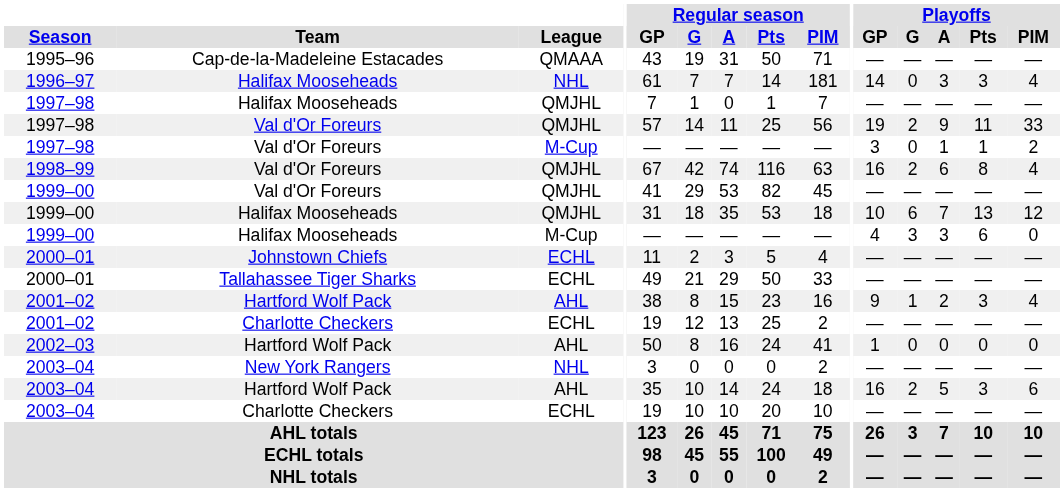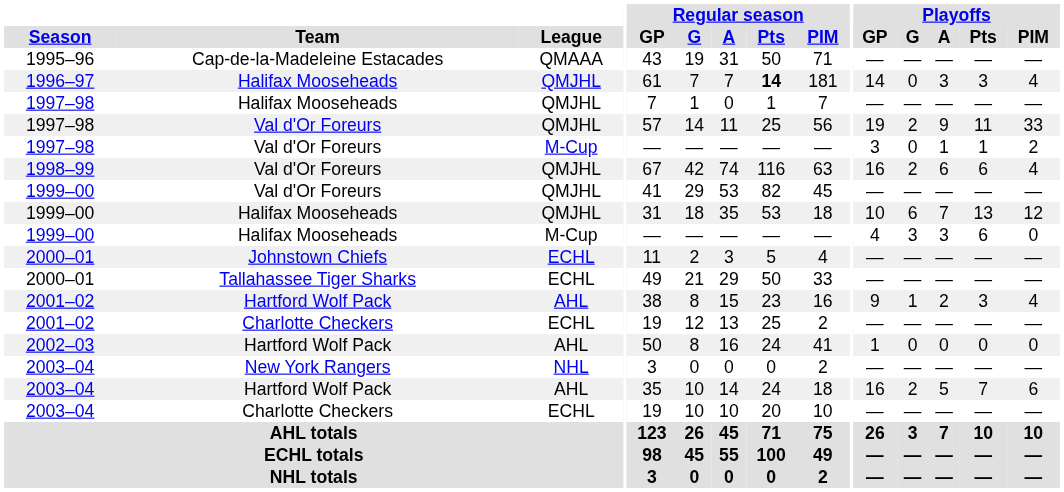 <table border="0" cellpadding="1" cellspacing="0" style="text-align:center; width:60em">
 <tr bgcolor="#e0e0e0">
 <th colspan="3" bgcolor="#ffffff"></th>
 <th rowspan="100" bgcolor="#ffffff"></th>
 <th colspan="5"><a href='#'>Regular season</a></th>
 <th rowspan="100" bgcolor="#ffffff"></th>
 <th colspan="5"><a href='#'>Playoffs</a></th>
 </tr>
 <tr bgcolor="#e0e0e0">
 <th><a href='#'>Season</a></th>
 <th>Team</th>
 <th>League</th>
 <th>GP</th>
 <th><a href='#'>G</a></th>
 <th><a href='#'>A</a></th>
 <th><a href='#'>Pts</a></th>
 <th><a href='#'>PIM</a></th>
 <th>GP</th>
 <th>G</th>
 <th>A</th>
 <th>Pts</th>
 <th>PIM</th>
 </tr>
 <tr>
 <td>1995–96</td>
 <td>Cap-de-la-Madeleine Estacades</td>
 <td>QMAAA</td>
 <td>43</td>
 <td>19</td>
 <td>31</td>
 <td>50</td>
 <td>71</td>
 <td>—</td>
 <td>—</td>
 <td>—</td>
 <td>—</td>
 <td>—</td>
 </tr>
 <tr bgcolor="#f0f0f0">
 <td><a href='#'>1996–97</a></td>
 <td><a href='#'>Halifax Mooseheads</a></td>
-<td><a href='#'>NHL</a></td>
+<td><a href='#'>QMJHL</a></td>
 <td>61</td>
 <td>7</td>
 <td>7</td>
-<td>14</td>
+<td><strong>14</strong></td>
 <td>181</td>
 <td>14</td>
 <td>0</td>
 <td>3</td>
 <td>3</td>
 <td>4</td>
 </tr>
 <tr>
 <td><a href='#'>1997–98</a></td>
 <td>Halifax Mooseheads</td>
 <td>QMJHL</td>
 <td>7</td>
 <td>1</td>
 <td>0</td>
 <td>1</td>
 <td>7</td>
 <td>—</td>
 <td>—</td>
 <td>—</td>
 <td>—</td>
 <td>—</td>
 </tr>
 <tr bgcolor="#f0f0f0">
 <td>1997–98</td>
 <td><a href='#'>Val d'Or Foreurs</a></td>
 <td>QMJHL</td>
 <td>57</td>
 <td>14</td>
 <td>11</td>
 <td>25</td>
 <td>56</td>
 <td>19</td>
 <td>2</td>
 <td>9</td>
 <td>11</td>
 <td>33</td>
 </tr>
 <tr>
 <td><a href='#'>1997–98</a></td>
 <td>Val d'Or Foreurs</td>
 <td><a href='#'>M-Cup</a></td>
 <td>—</td>
 <td>—</td>
 <td>—</td>
 <td>—</td>
 <td>—</td>
 <td>3</td>
 <td>0</td>
 <td>1</td>
 <td>1</td>
 <td>2</td>
 </tr>
 <tr bgcolor="#f0f0f0">
 <td><a href='#'>1998–99</a></td>
 <td>Val d'Or Foreurs</td>
 <td>QMJHL</td>
 <td>67</td>
 <td>42</td>
 <td>74</td>
 <td>116</td>
 <td>63</td>
 <td>16</td>
 <td>2</td>
 <td>6</td>
-<td>8</td>
+<td>6</td>
 <td>4</td>
 </tr>
 <tr>
 <td><a href='#'>1999–00</a></td>
 <td>Val d'Or Foreurs</td>
 <td>QMJHL</td>
 <td>41</td>
 <td>29</td>
 <td>53</td>
 <td>82</td>
 <td>45</td>
 <td>—</td>
 <td>—</td>
 <td>—</td>
 <td>—</td>
 <td>—</td>
 </tr>
 <tr bgcolor="#f0f0f0">
 <td>1999–00</td>
 <td>Halifax Mooseheads</td>
 <td>QMJHL</td>
 <td>31</td>
 <td>18</td>
 <td>35</td>
 <td>53</td>
 <td>18</td>
 <td>10</td>
 <td>6</td>
 <td>7</td>
 <td>13</td>
 <td>12</td>
 </tr>
 <tr>
 <td><a href='#'>1999–00</a></td>
 <td>Halifax Mooseheads</td>
 <td>M-Cup</td>
 <td>—</td>
 <td>—</td>
 <td>—</td>
 <td>—</td>
 <td>—</td>
 <td>4</td>
 <td>3</td>
 <td>3</td>
 <td>6</td>
 <td>0</td>
 </tr>
 <tr bgcolor="#f0f0f0">
 <td><a href='#'>2000–01</a></td>
 <td><a href='#'>Johnstown Chiefs</a></td>
 <td><a href='#'>ECHL</a></td>
 <td>11</td>
 <td>2</td>
 <td>3</td>
 <td>5</td>
 <td>4</td>
 <td>—</td>
 <td>—</td>
 <td>—</td>
 <td>—</td>
 <td>—</td>
 </tr>
 <tr>
 <td>2000–01</td>
 <td><a href='#'>Tallahassee Tiger Sharks</a></td>
 <td>ECHL</td>
 <td>49</td>
 <td>21</td>
 <td>29</td>
 <td>50</td>
 <td>33</td>
 <td>—</td>
 <td>—</td>
 <td>—</td>
 <td>—</td>
 <td>—</td>
 </tr>
 <tr bgcolor="#f0f0f0">
 <td><a href='#'>2001–02</a></td>
 <td><a href='#'>Hartford Wolf Pack</a></td>
 <td><a href='#'>AHL</a></td>
 <td>38</td>
 <td>8</td>
 <td>15</td>
 <td>23</td>
 <td>16</td>
 <td>9</td>
 <td>1</td>
 <td>2</td>
 <td>3</td>
 <td>4</td>
 </tr>
 <tr>
 <td><a href='#'>2001–02</a></td>
 <td><a href='#'>Charlotte Checkers</a></td>
 <td>ECHL</td>
 <td>19</td>
 <td>12</td>
 <td>13</td>
 <td>25</td>
 <td>2</td>
 <td>—</td>
 <td>—</td>
 <td>—</td>
 <td>—</td>
 <td>—</td>
 </tr>
 <tr bgcolor="#f0f0f0">
 <td><a href='#'>2002–03</a></td>
 <td>Hartford Wolf Pack</td>
 <td>AHL</td>
 <td>50</td>
 <td>8</td>
 <td>16</td>
 <td>24</td>
 <td>41</td>
 <td>1</td>
 <td>0</td>
 <td>0</td>
 <td>0</td>
 <td>0</td>
 </tr>
 <tr>
 <td><a href='#'>2003–04</a></td>
 <td><a href='#'>New York Rangers</a></td>
 <td><a href='#'>NHL</a></td>
 <td>3</td>
 <td>0</td>
 <td>0</td>
 <td>0</td>
 <td>2</td>
 <td>—</td>
 <td>—</td>
 <td>—</td>
 <td>—</td>
 <td>—</td>
 </tr>
 <tr bgcolor="#f0f0f0">
 <td><a href='#'>2003–04</a></td>
 <td>Hartford Wolf Pack</td>
 <td>AHL</td>
 <td>35</td>
 <td>10</td>
 <td>14</td>
 <td>24</td>
 <td>18</td>
 <td>16</td>
 <td>2</td>
 <td>5</td>
-<td>3</td>
+<td>7</td>
 <td>6</td>
 </tr>
 <tr>
 <td><a href='#'>2003–04</a></td>
 <td>Charlotte Checkers</td>
 <td>ECHL</td>
 <td>19</td>
 <td>10</td>
 <td>10</td>
 <td>20</td>
 <td>10</td>
 <td>—</td>
 <td>—</td>
 <td>—</td>
 <td>—</td>
 <td>—</td>
 </tr>
 <tr bgcolor="#e0e0e0">
 <th colspan="3">AHL totals</th>
 <th>123</th>
 <th>26</th>
 <th>45</th>
 <th>71</th>
 <th>75</th>
 <th>26</th>
 <th>3</th>
 <th>7</th>
 <th>10</th>
 <th>10</th>
 </tr>
 <tr bgcolor="#e0e0e0">
 <th colspan="3">ECHL totals</th>
 <th>98</th>
 <th>45</th>
 <th>55</th>
 <th>100</th>
 <th>49</th>
 <th>—</th>
 <th>—</th>
 <th>—</th>
 <th>—</th>
 <th>—</th>
 </tr>
 <tr bgcolor="#e0e0e0">
 <th colspan="3">NHL totals</th>
 <th>3</th>
 <th>0</th>
 <th>0</th>
 <th>0</th>
 <th>2</th>
 <th>—</th>
 <th>—</th>
 <th>—</th>
 <th>—</th>
 <th>—</th>
 </tr>
 </table>
